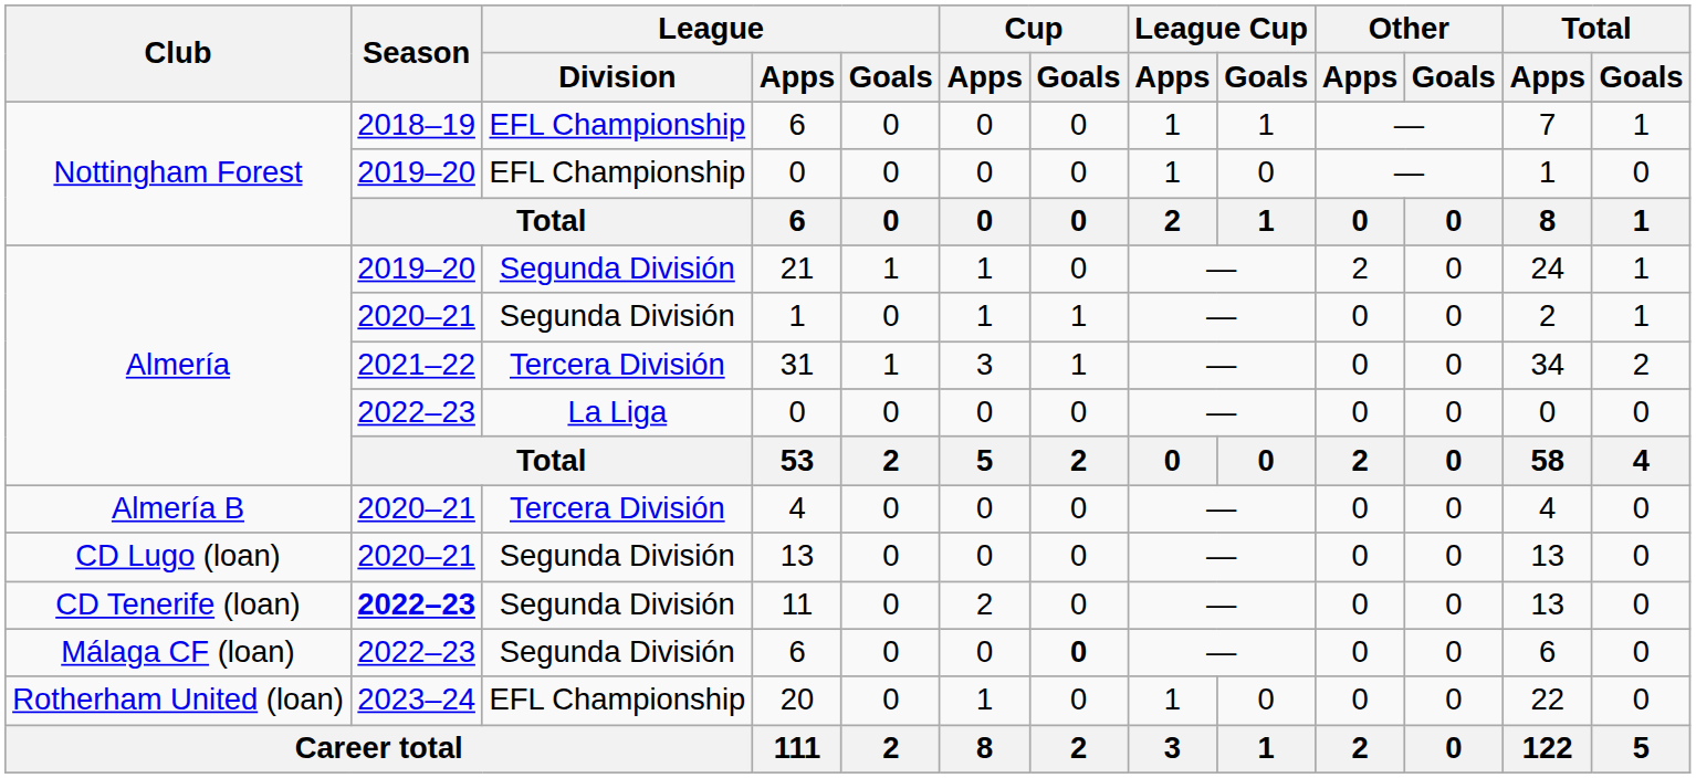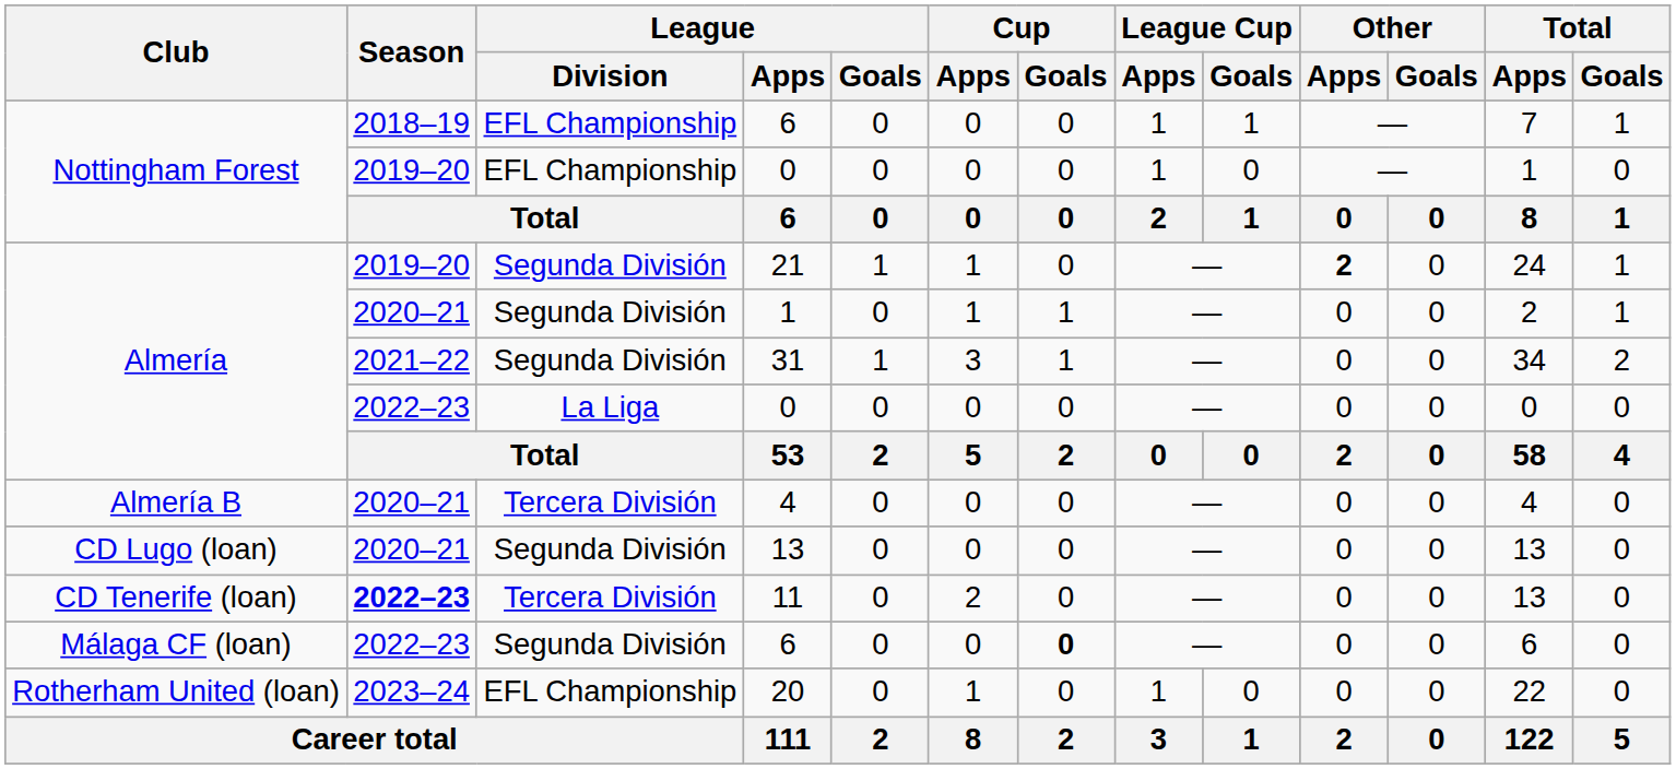 <table class=wikitable style=text-align:center>
 <tr>
 <th rowspan=2>Club</th>
 <th rowspan=2>Season</th>
 <th colspan=3>League</th>
 <th colspan=2>Cup</th>
 <th colspan=2>League Cup</th>
 <th colspan=2>Other</th>
 <th colspan=2>Total</th>
 </tr>
 <tr>
 <th>Division</th>
 <th>Apps</th>
 <th>Goals</th>
 <th>Apps</th>
 <th>Goals</th>
 <th>Apps</th>
 <th>Goals</th>
 <th>Apps</th>
 <th>Goals</th>
 <th>Apps</th>
 <th>Goals</th>
 </tr>
 <tr>
 <td rowspan=3><a href='#'>Nottingham Forest</a></td>
 <td><a href='#'>2018–19</a></td>
 <td><a href='#'>EFL Championship</a></td>
 <td>6</td>
 <td>0</td>
 <td>0</td>
 <td>0</td>
 <td>1</td>
 <td>1</td>
 <td colspan=2>—</td>
 <td>7</td>
 <td>1</td>
 </tr>
 <tr>
 <td><a href='#'>2019–20</a></td>
 <td>EFL Championship</td>
 <td>0</td>
 <td>0</td>
 <td>0</td>
 <td>0</td>
 <td>1</td>
 <td>0</td>
 <td colspan=2>—</td>
 <td>1</td>
 <td>0</td>
 </tr>
 <tr>
 <th colspan=2>Total</th>
 <th>6</th>
 <th>0</th>
 <th>0</th>
 <th>0</th>
 <th>2</th>
 <th>1</th>
 <th>0</th>
 <th>0</th>
 <th>8</th>
 <th>1</th>
 </tr>
 <tr>
 <td rowspan=5><a href='#'>Almería</a></td>
 <td><a href='#'>2019–20</a></td>
 <td><a href='#'>Segunda División</a></td>
 <td>21</td>
 <td>1</td>
 <td>1</td>
 <td>0</td>
 <td colspan=2>—</td>
-<td>2</td>
+<td><strong>2</strong></td>
 <td>0</td>
 <td>24</td>
 <td>1</td>
 </tr>
 <tr>
 <td><a href='#'>2020–21</a></td>
 <td>Segunda División</td>
 <td>1</td>
 <td>0</td>
 <td>1</td>
 <td>1</td>
 <td colspan=2>—</td>
 <td>0</td>
 <td>0</td>
 <td>2</td>
 <td>1</td>
 </tr>
 <tr>
 <td><a href='#'>2021–22</a></td>
-<td><a href='#'>Tercera División</a></td>
+<td>Segunda División</td>
 <td>31</td>
 <td>1</td>
 <td>3</td>
 <td>1</td>
 <td colspan=2>—</td>
 <td>0</td>
 <td>0</td>
 <td>34</td>
 <td>2</td>
 </tr>
 <tr>
 <td><a href='#'>2022–23</a></td>
 <td><a href='#'>La Liga</a></td>
 <td>0</td>
 <td>0</td>
 <td>0</td>
 <td>0</td>
 <td colspan=2>—</td>
 <td>0</td>
 <td>0</td>
 <td>0</td>
 <td>0</td>
 </tr>
 <tr>
 <th colspan=2>Total</th>
 <th>53</th>
 <th>2</th>
 <th>5</th>
 <th>2</th>
 <th>0</th>
 <th>0</th>
 <th>2</th>
 <th>0</th>
 <th>58</th>
 <th>4</th>
 </tr>
 <tr>
 <td><a href='#'>Almería B</a></td>
 <td><a href='#'>2020–21</a></td>
 <td><a href='#'>Tercera División</a></td>
 <td>4</td>
 <td>0</td>
 <td>0</td>
 <td>0</td>
 <td colspan=2>—</td>
 <td>0</td>
 <td>0</td>
 <td>4</td>
 <td>0</td>
 </tr>
 <tr>
 <td><a href='#'>CD Lugo</a> (loan)</td>
 <td><a href='#'>2020–21</a></td>
 <td>Segunda División</td>
 <td>13</td>
 <td>0</td>
 <td>0</td>
 <td>0</td>
 <td colspan=2>—</td>
 <td>0</td>
 <td>0</td>
 <td>13</td>
 <td>0</td>
 </tr>
 <tr>
 <td><a href='#'>CD Tenerife</a> (loan)</td>
 <td><strong><a href='#'>2022–23</a></strong></td>
-<td>Segunda División</td>
+<td><a href='#'>Tercera División</a></td>
 <td>11</td>
 <td>0</td>
 <td>2</td>
 <td>0</td>
 <td colspan=2>—</td>
 <td>0</td>
 <td>0</td>
 <td>13</td>
 <td>0</td>
 </tr>
 <tr>
 <td><a href='#'>Málaga CF</a> (loan)</td>
 <td><a href='#'>2022–23</a></td>
 <td>Segunda División</td>
 <td>6</td>
 <td>0</td>
 <td>0</td>
 <td><strong>0</strong></td>
 <td colspan=2>—</td>
 <td>0</td>
 <td>0</td>
 <td>6</td>
 <td>0</td>
 </tr>
 <tr>
 <td><a href='#'>Rotherham United</a> (loan)</td>
 <td><a href='#'>2023–24</a></td>
 <td>EFL Championship</td>
 <td>20</td>
 <td>0</td>
 <td>1</td>
 <td>0</td>
 <td>1</td>
 <td>0</td>
 <td>0</td>
 <td>0</td>
 <td>22</td>
 <td>0</td>
 </tr>
 <tr>
 <th colspan=3>Career total</th>
 <th>111</th>
 <th>2</th>
 <th>8</th>
 <th>2</th>
 <th>3</th>
 <th>1</th>
 <th>2</th>
 <th>0</th>
 <th>122</th>
 <th>5</th>
 </tr>
 </table>
